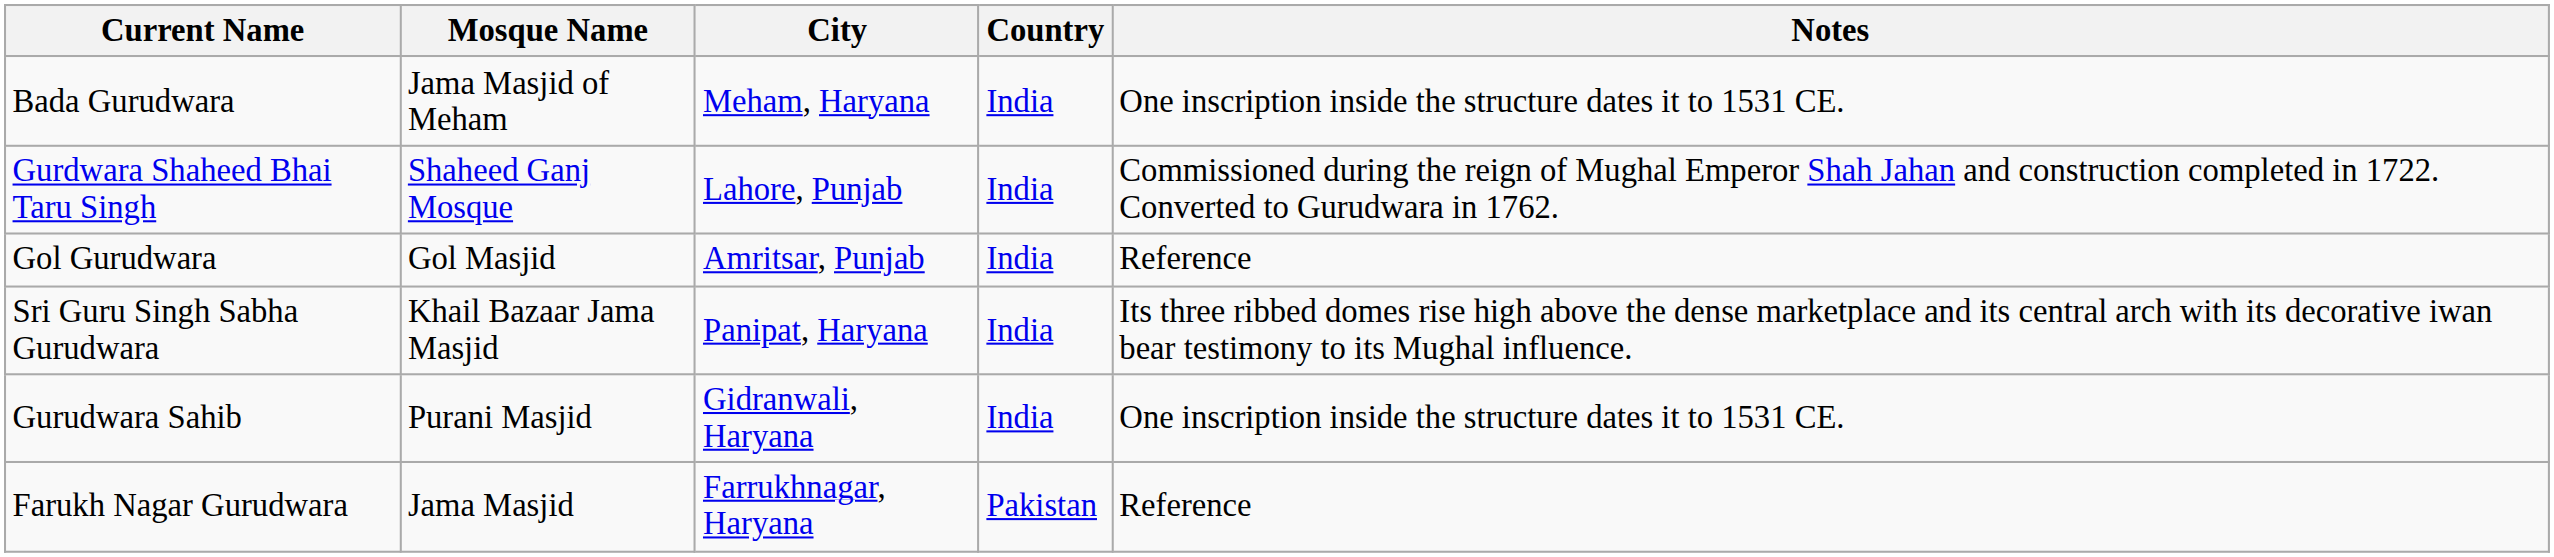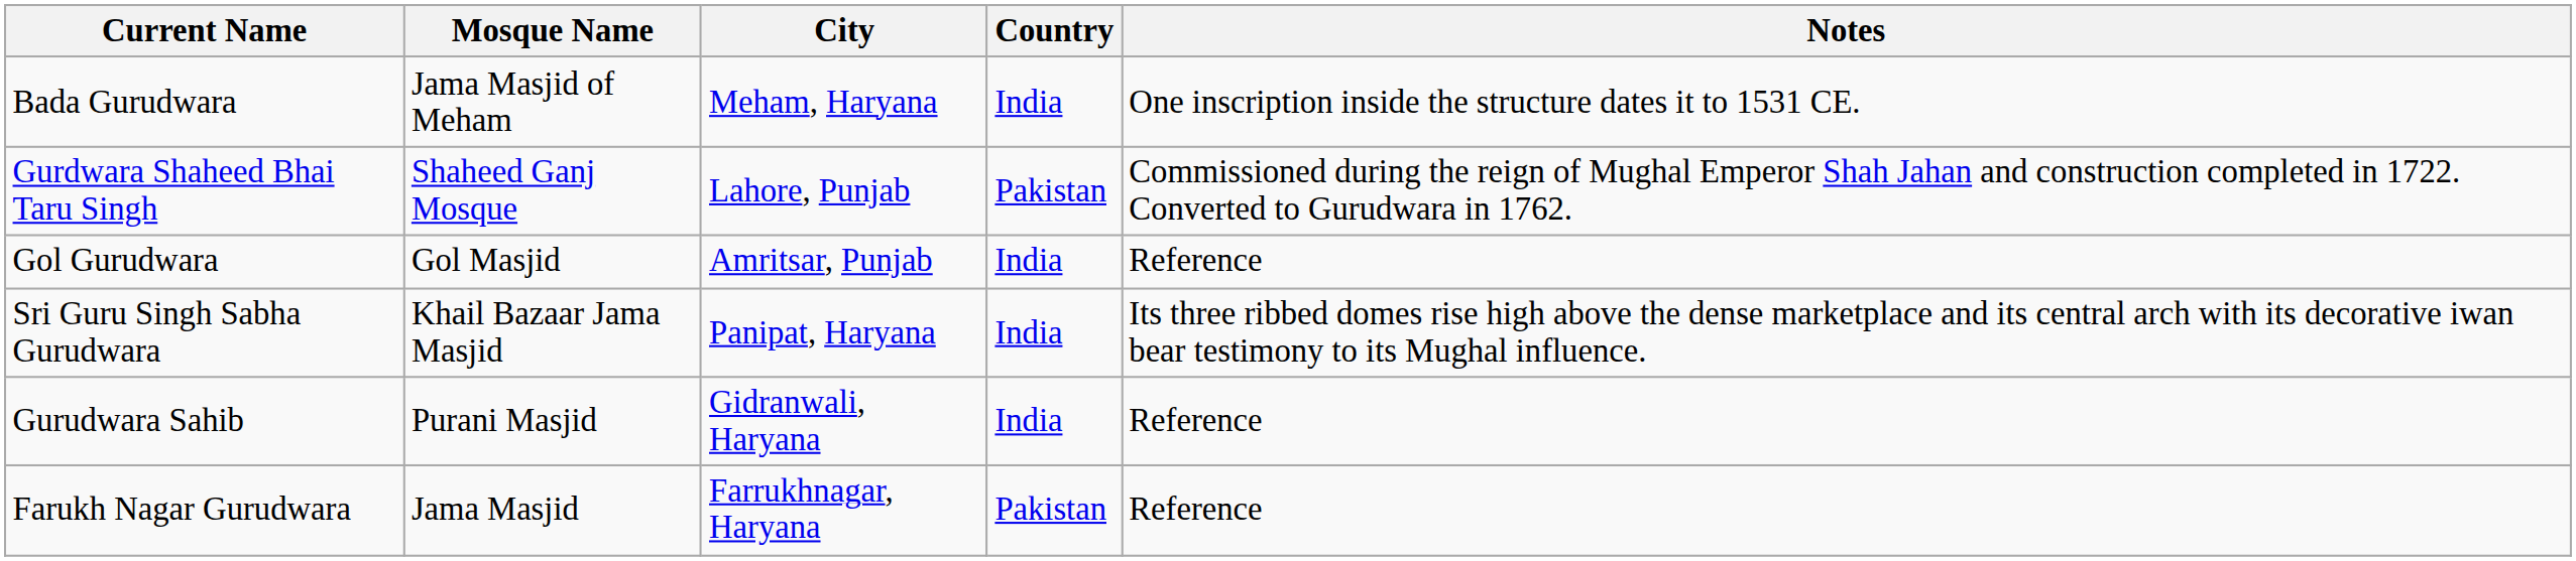 <table class="wikitable plainrowheaders sortable" style="text-align:left;">
 <tr>
 <th><strong>Current Name</strong></th>
 <th><strong>Mosque Name</strong></th>
 <th><strong>City</strong></th>
 <th><strong>Country</strong></th>
 <th><strong>Notes</strong></th>
 </tr>
 <tr>
 <td>Bada Gurudwara</td>
 <td>Jama Masjid of Meham</td>
 <td><a href='#'>Meham</a>, <a href='#'>Haryana</a></td>
 <td><a href='#'>India</a></td>
 <td>One inscription inside the structure dates it to 1531 CE.</td>
 </tr>
 <tr>
 <td><a href='#'>Gurdwara Shaheed Bhai Taru Singh</a></td>
 <td><a href='#'>Shaheed Ganj Mosque</a></td>
 <td><a href='#'>Lahore</a>, <a href='#'>Punjab</a></td>
-<td><a href='#'>India</a></td>
+<td><a href='#'>Pakistan</a></td>
 <td>Commissioned during the reign of Mughal Emperor <a href='#'>Shah Jahan</a> and construction completed in 1722. Converted to Gurudwara in 1762.</td>
 </tr>
 <tr>
 <td>Gol Gurudwara</td>
 <td>Gol Masjid</td>
 <td><a href='#'>Amritsar</a>, <a href='#'>Punjab</a></td>
 <td><a href='#'>India</a></td>
 <td>Reference</td>
 </tr>
 <tr>
 <td>Sri Guru Singh Sabha Gurudwara</td>
 <td>Khail Bazaar Jama Masjid</td>
 <td><a href='#'>Panipat</a>, <a href='#'>Haryana</a></td>
 <td><a href='#'>India</a></td>
 <td>Its three ribbed domes rise high above the dense marketplace and its central arch with its decorative iwan bear testimony to its Mughal influence.</td>
 </tr>
 <tr>
 <td>Gurudwara Sahib</td>
 <td>Purani Masjid</td>
 <td><a href='#'>Gidranwali</a>, <a href='#'>Haryana</a></td>
 <td><a href='#'>India</a></td>
-<td>One inscription inside the structure dates it to 1531 CE.</td>
+<td>Reference</td>
 </tr>
 <tr>
 <td>Farukh Nagar Gurudwara</td>
 <td>Jama Masjid</td>
 <td><a href='#'>Farrukhnagar</a>, <a href='#'>Haryana</a></td>
 <td><a href='#'>Pakistan</a></td>
 <td>Reference</td>
 </tr>
 </table>
